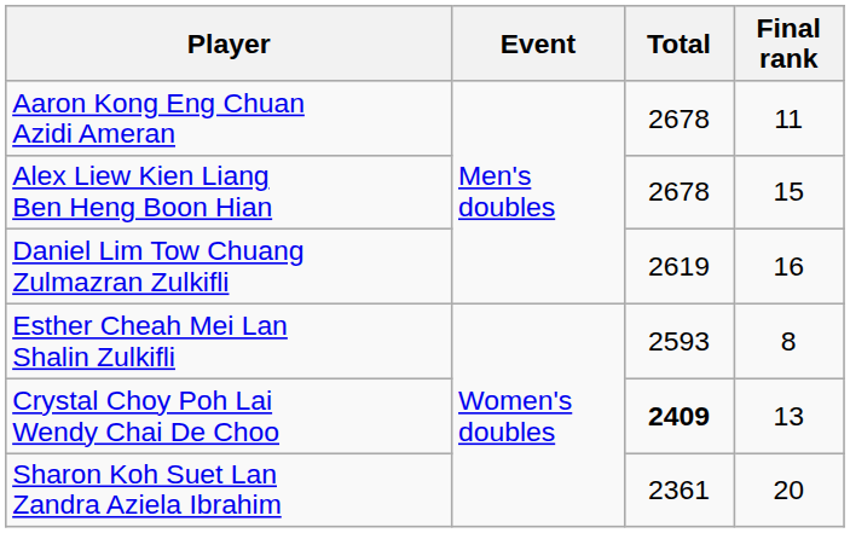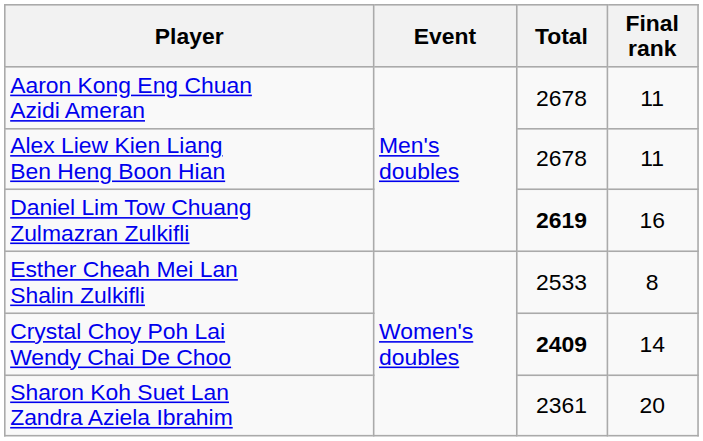 <table class="wikitable" width="70%" style="text-align:center; font-size:90%">
 <tr>
 <th width="30%">Player</th>
 <th width="7%">Event</th>
 <th width="5%">Total</th>
 <th width="5%">Final rank</th>
 </tr>
 <tr>
 <td align=left><a href='#'>Aaron Kong Eng Chuan</a><br><a href='#'>Azidi Ameran</a></td>
 <td rowspan="3" align="left"><a href='#'>Men's doubles</a></td>
 <td>2678</td>
 <td>11</td>
 </tr>
 <tr>
 <td align=left><a href='#'>Alex Liew Kien Liang</a><br><a href='#'>Ben Heng Boon Hian</a></td>
 <td>2678</td>
-<td>15</td>
+<td>11</td>
 </tr>
 <tr>
 <td align=left><a href='#'>Daniel Lim Tow Chuang</a><br><a href='#'>Zulmazran Zulkifli</a></td>
-<td>2619</td>
+<td><strong>2619</strong></td>
 <td>16</td>
 </tr>
 <tr>
 <td align=left><a href='#'>Esther Cheah Mei Lan</a><br><a href='#'>Shalin Zulkifli</a></td>
 <td rowspan=3 align=left><a href='#'>Women's doubles</a></td>
-<td>2593</td>
+<td>2533</td>
 <td>8</td>
 </tr>
 <tr>
 <td align=left><a href='#'>Crystal Choy Poh Lai</a><br><a href='#'>Wendy Chai De Choo</a></td>
 <td><strong>2409</strong></td>
-<td>13</td>
+<td>14</td>
 </tr>
 <tr>
 <td align=left><a href='#'>Sharon Koh Suet Lan</a><br><a href='#'>Zandra Aziela Ibrahim</a></td>
 <td>2361</td>
 <td>20</td>
 </tr>
 </table>
